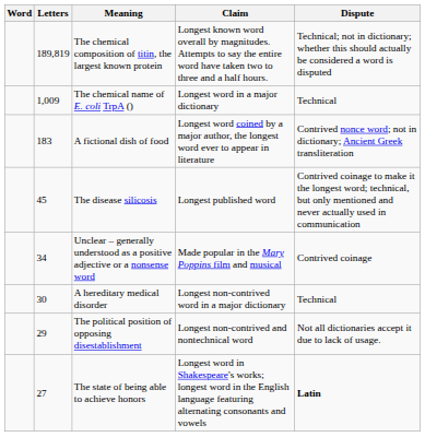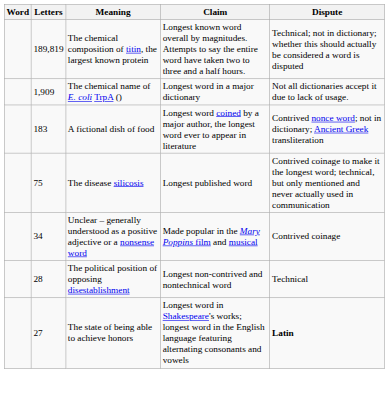 <table class="wikitable" style="margin-right:auto; font-size:95%">
 <tr>
 <th>Word</th>
 <th>Letters</th>
 <th>Meaning</th>
 <th>Claim</th>
 <th>Dispute</th>
 </tr>
 <tr>
 <td></td>
 <td>189,819</td>
 <td>The chemical composition of <a href='#'>titin</a>, the largest known protein</td>
 <td>Longest known word overall by magnitudes. Attempts to say the entire word have taken two to three and a half hours.</td>
 <td>Technical; not in dictionary; whether this should actually be considered a word is disputed</td>
 </tr>
 <tr>
 <td></td>
-<td>1,009</td>
+<td>1,909</td>
 <td>The chemical name of <em><a href='#'>E. coli</a></em> <a href='#'>TrpA</a> ()</td>
 <td>Longest word in a major dictionary</td>
-<td>Technical</td>
+<td>Not all dictionaries accept it due to lack of usage.</td>
 </tr>
 <tr>
 <td></td>
 <td>183</td>
 <td>A fictional dish of food</td>
 <td>Longest word <a href='#'>coined</a> by a major author, the longest word ever to appear in literature</td>
 <td>Contrived <a href='#'>nonce word</a>; not in dictionary; <a href='#'>Ancient Greek</a> transliteration</td>
 </tr>
 <tr>
 <td></td>
-<td>45</td>
+<td>75</td>
 <td>The disease <a href='#'>silicosis</a></td>
 <td>Longest published word</td>
 <td>Contrived coinage to make it the longest word; technical, but only mentioned and never actually used in communication</td>
 </tr>
 <tr>
 <td></td>
 <td>34</td>
 <td>Unclear – generally understood as a positive adjective or a <a href='#'>nonsense word</a></td>
 <td>Made popular in the <a href='#'><em>Mary Poppins</em> film</a> and <a href='#'>musical</a></td>
 <td>Contrived coinage</td>
 </tr>
 <tr>
 <td></td>
-<td>30</td>
-<td>A hereditary medical disorder</td>
-<td>Longest non-contrived word in a major dictionary</td>
-<td>Technical</td>
-</tr>
-<tr>
-<td></td>
-<td>29</td>
+<td>28</td>
 <td>The political position of opposing <a href='#'>disestablishment</a></td>
 <td>Longest non-contrived and nontechnical word</td>
-<td>Not all dictionaries accept it due to lack of usage.</td>
+<td>Technical</td>
 </tr>
 <tr>
 <td></td>
 <td>27</td>
 <td>The state of being able to achieve honors</td>
 <td>Longest word in <a href='#'>Shakespeare</a>'s works; longest word in the English language featuring alternating consonants and vowels</td>
 <td><strong>Latin</strong></td>
 </tr>
 </table>
